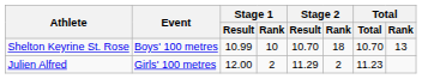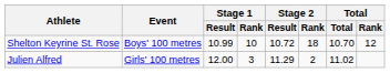 <table class="wikitable" style="font-size:90%">
 <tr>
 <th rowspan=2>Athlete</th>
 <th rowspan=2>Event</th>
 <th colspan=2>Stage 1</th>
 <th colspan=2>Stage 2</th>
 <th colspan=2>Total</th>
 </tr>
 <tr style="font-size:95%">
 <th>Result</th>
 <th>Rank</th>
 <th>Result</th>
 <th>Rank</th>
 <th>Total</th>
 <th>Rank</th>
 </tr>
 <tr align=center>
 <td align=left><a href='#'>Shelton Keyrine St. Rose</a></td>
 <td align=left><a href='#'>Boys' 100 metres</a></td>
 <td>10.99</td>
 <td>10</td>
-<td>10.70</td>
+<td>10.72</td>
 <td>18</td>
 <td>10.70</td>
-<td>13</td>
+<td>12</td>
 </tr>
 <tr align=center>
 <td align=left><a href='#'>Julien Alfred</a></td>
 <td align=left><a href='#'>Girls' 100 metres</a></td>
 <td>12.00</td>
-<td>2</td>
+<td>3</td>
 <td>11.29</td>
 <td>2</td>
-<td>11.23</td>
+<td>11.02</td>
 <td></td>
 </tr>
 </table>
